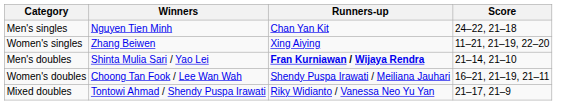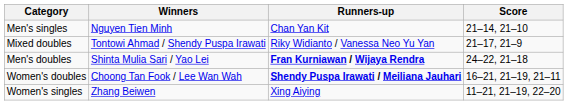 <table class=wikitable style="white-space:nowrap;">
 <tr>
 <th>Category</th>
 <th>Winners</th>
 <th>Runners-up</th>
 <th>Score</th>
 </tr>
 <tr>
 <td>Men's singles</td>
 <td> <a href='#'>Nguyen Tien Minh</a></td>
 <td> <a href='#'>Chan Yan Kit</a></td>
+<td>21–14, 21–10</td>
+</tr>
+<tr>
+<td>Mixed doubles</td>
+<td> <a href='#'>Tontowi Ahmad</a> / <a href='#'>Shendy Puspa Irawati</a></td>
+<td> <a href='#'>Riky Widianto</a> / <a href='#'>Vanessa Neo Yu Yan</a></td>
+<td>21–17, 21–9</td>
+</tr>
+<tr>
+<td>Men's doubles</td>
+<td> <a href='#'>Shinta Mulia Sari</a> / <a href='#'>Yao Lei</a></td>
+<td><strong> <a href='#'>Fran Kurniawan</a> / <a href='#'>Wijaya Rendra</a></strong></td>
 <td>24–22, 21–18</td>
+</tr>
+<tr>
+<td>Women's doubles</td>
+<td> <a href='#'>Choong Tan Fook</a> / <a href='#'>Lee Wan Wah</a></td>
+<td><strong> <a href='#'>Shendy Puspa Irawati</a> / <a href='#'>Meiliana Jauhari</a></strong></td>
+<td>16–21, 21–19, 21–11</td>
 </tr>
 <tr>
 <td>Women's singles</td>
 <td> <a href='#'>Zhang Beiwen</a></td>
 <td> <a href='#'>Xing Aiying</a></td>
 <td>11–21, 21–19, 22–20</td>
 </tr>
-<tr>
-<td>Men's doubles</td>
-<td> <a href='#'>Shinta Mulia Sari</a> / <a href='#'>Yao Lei</a></td>
-<td><strong> <a href='#'>Fran Kurniawan</a> / <a href='#'>Wijaya Rendra</a></strong></td>
-<td>21–14, 21–10</td>
-</tr>
-<tr>
-<td>Women's doubles</td>
-<td> <a href='#'>Choong Tan Fook</a> / <a href='#'>Lee Wan Wah</a></td>
-<td> <a href='#'>Shendy Puspa Irawati</a> / <a href='#'>Meiliana Jauhari</a></td>
-<td>16–21, 21–19, 21–11</td>
-</tr>
-<tr>
-<td>Mixed doubles</td>
-<td> <a href='#'>Tontowi Ahmad</a> / <a href='#'>Shendy Puspa Irawati</a></td>
-<td> <a href='#'>Riky Widianto</a> / <a href='#'>Vanessa Neo Yu Yan</a></td>
-<td>21–17, 21–9</td>
-</tr>
 </table>
